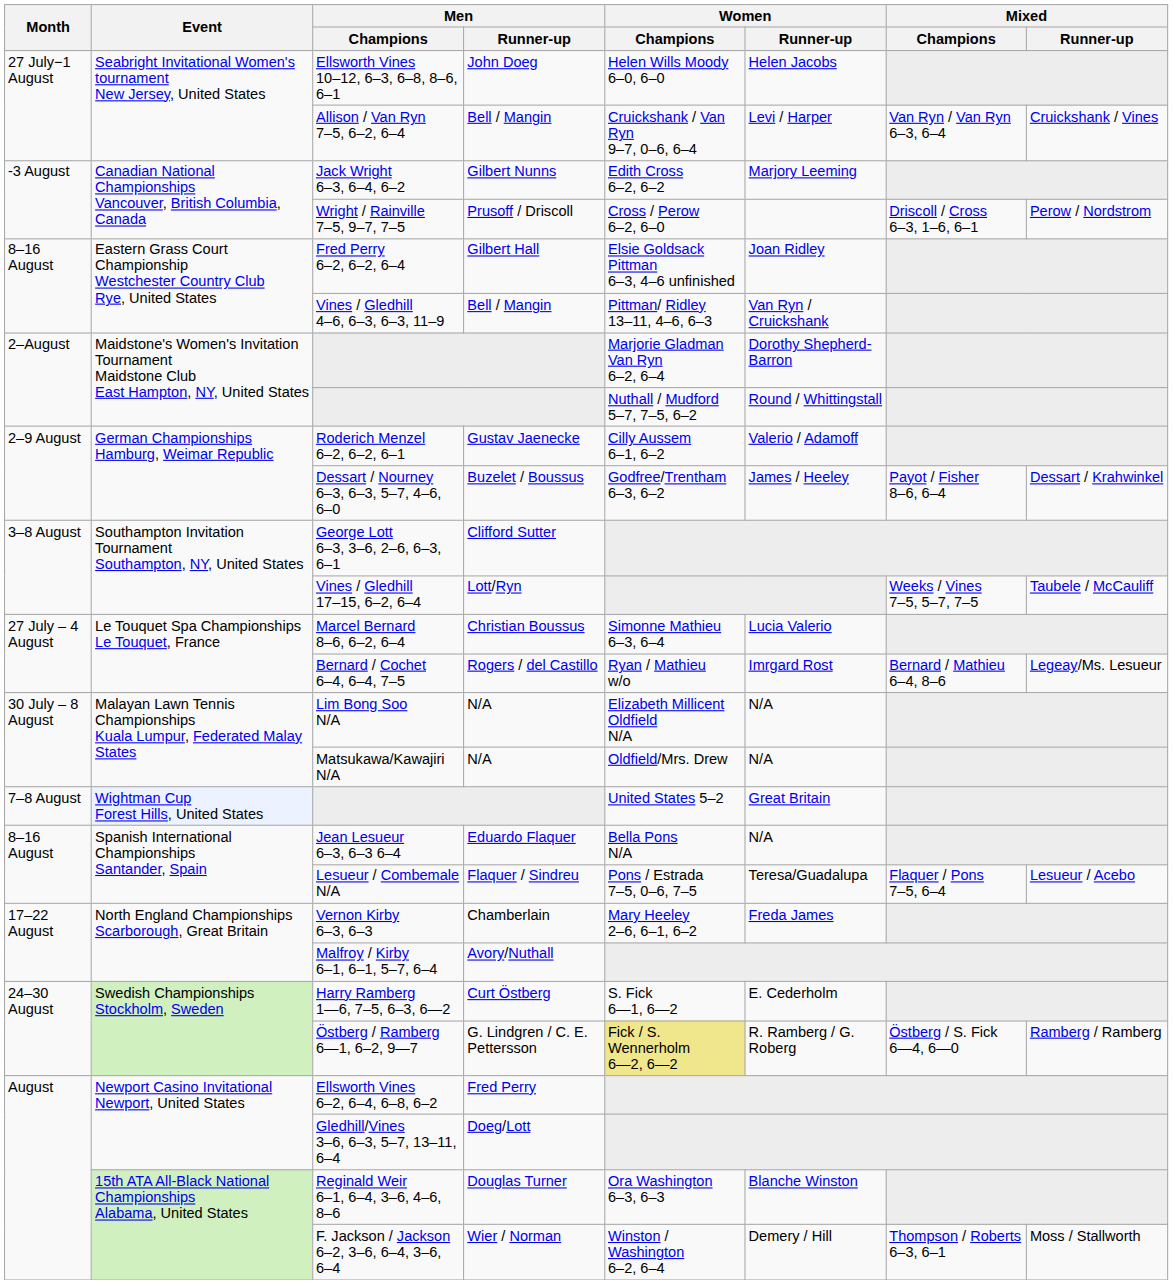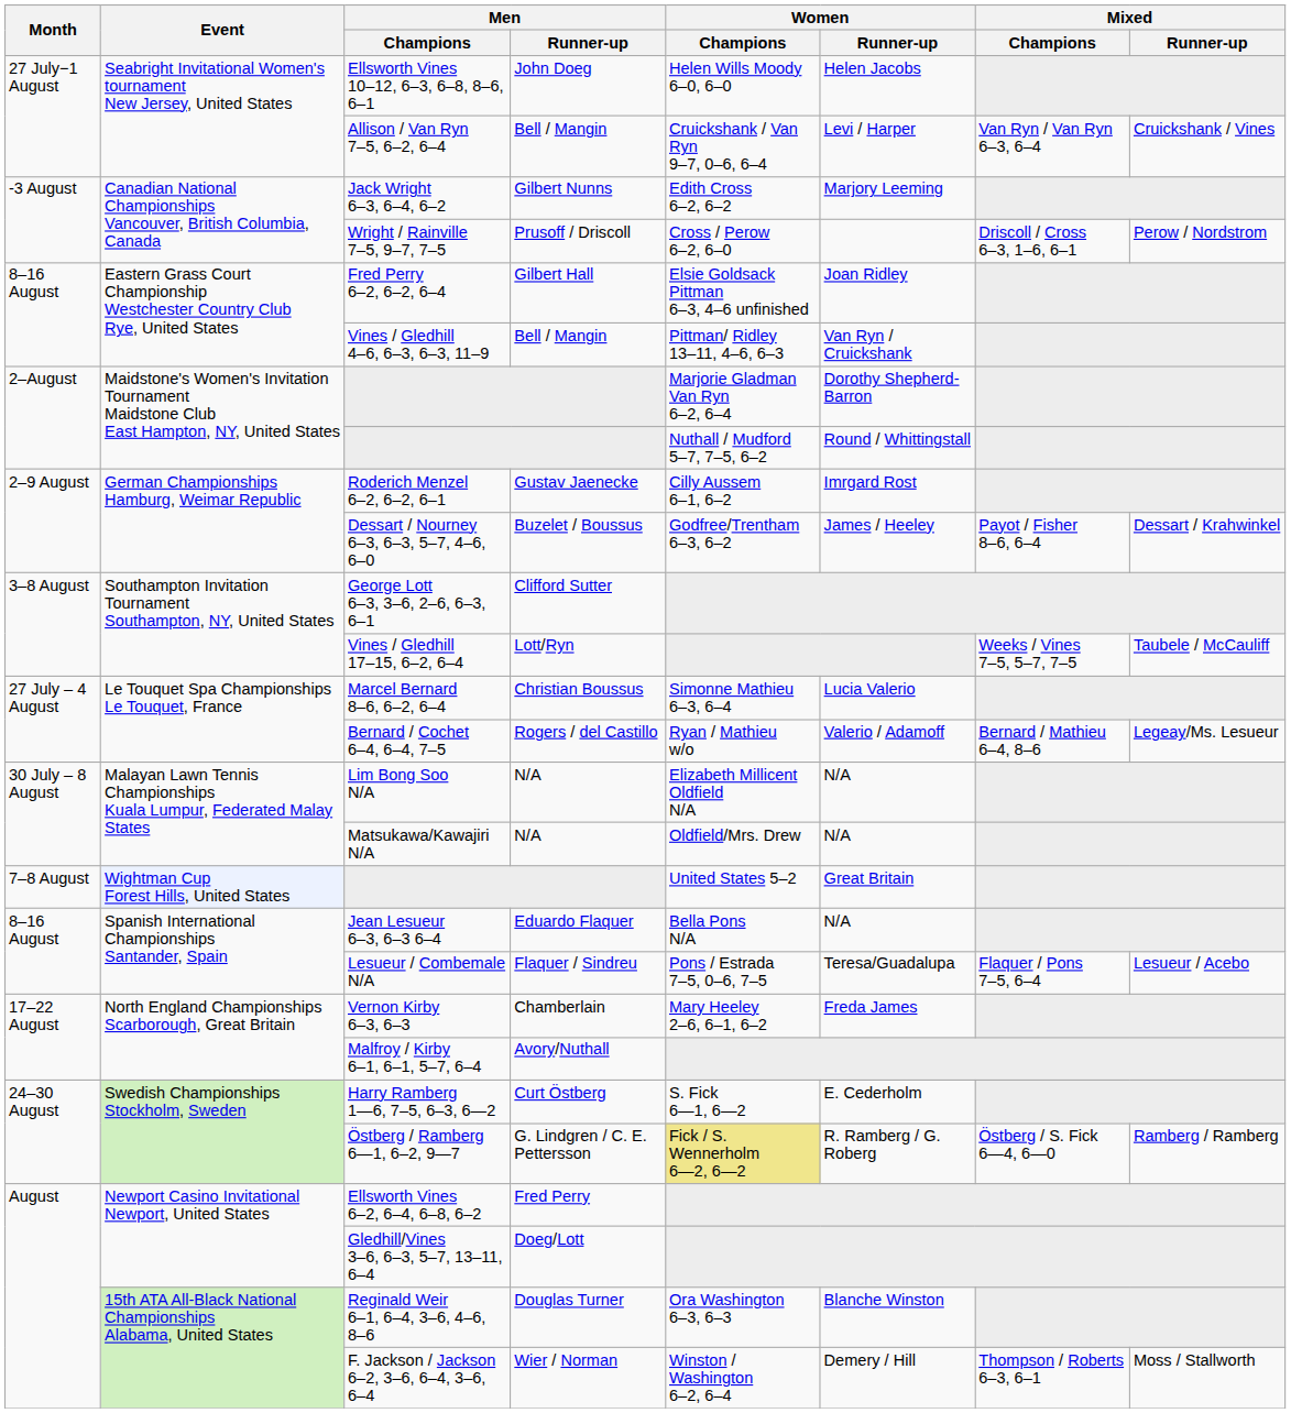 <table class="wikitable" style="font-size:85%;">
 <tr>
 <th rowspan="2" style="width:75px;">Month</th>
 <th rowspan="2" style="width:200px;">Event</th>
 <th colspan="2" style="width:260px;">Men</th>
 <th colspan="2" style="width:250px;">Women</th>
 <th colspan="2" style="width:250px;">Mixed</th>
 </tr>
 <tr>
 <th style="width:135px;">Champions</th>
 <th style="width:125px;">Runner-up</th>
 <th style="width:125px;">Champions</th>
 <th style="width:125px;">Runner-up</th>
 <th style="width:125px;">Champions</th>
 <th style="width:125px;">Runner-up</th>
 </tr>
 <tr valign=top>
 <td rowspan=2>27 July−1 August</td>
 <td rowspan=2><a href='#'>Seabright Invitational Women's tournament</a><br><a href='#'>New Jersey</a>, United States</td>
 <td> <a href='#'>Ellsworth Vines</a> <br>10–12, 6–3, 6–8, 8–6, 6–1</td>
 <td> <a href='#'>John Doeg</a></td>
 <td> <a href='#'>Helen Wills Moody</a><br>6–0, 6–0</td>
 <td> <a href='#'>Helen Jacobs</a></td>
 <td style="background:#ededed;" colspan="2"></td>
 </tr>
 <tr valign=top>
 <td> <a href='#'>Allison</a> /  <a href='#'>Van Ryn</a><br>7–5, 6–2, 6–4</td>
 <td> <a href='#'>Bell</a> /  <a href='#'>Mangin</a></td>
 <td> <a href='#'>Cruickshank</a> /  <a href='#'>Van Ryn</a> <br>9–7, 0–6, 6–4</td>
 <td> <a href='#'>Levi</a> /  <a href='#'>Harper</a></td>
 <td> <a href='#'>Van Ryn</a> /  <a href='#'>Van Ryn</a> <br> 6–3, 6–4</td>
 <td>  <a href='#'>Cruickshank</a> /  <a href='#'>Vines</a></td>
 </tr>
 <tr valign=top>
 <td rowspan=2>-3 August</td>
 <td rowspan=2><a href='#'>Canadian National Championships</a><br><a href='#'>Vancouver</a>, <a href='#'>British Columbia</a>, <a href='#'>Canada</a></td>
 <td> <a href='#'>Jack Wright</a><br>6–3, 6–4, 6–2</td>
 <td> <a href='#'>Gilbert Nunns</a></td>
 <td> <a href='#'>Edith Cross</a><br>6–2, 6–2</td>
 <td> <a href='#'>Marjory Leeming</a></td>
 <td style="background:#ededed;" colspan="2"></td>
 </tr>
 <tr valign=top>
 <td> <a href='#'>Wright</a> /  <a href='#'>Rainville</a><br>7–5, 9–7, 7–5</td>
 <td> <a href='#'>Prusoff</a> /  Driscoll</td>
 <td> <a href='#'>Cross</a> /  <a href='#'>Perow</a><br>6–2, 6–0</td>
 <td></td>
 <td> <a href='#'>Driscoll</a> /  <a href='#'>Cross</a><br>6–3, 1–6, 6–1</td>
 <td> <a href='#'>Perow</a> / <a href='#'>Nordstrom</a></td>
 </tr>
 <tr valign=top>
 <td rowspan=2>8–16 August</td>
 <td rowspan=2>Eastern Grass Court Championship<br><a href='#'>Westchester Country Club</a><br><a href='#'>Rye</a>, United States</td>
 <td>  <a href='#'>Fred Perry</a><br>6–2, 6–2, 6–4</td>
 <td> <a href='#'>Gilbert Hall</a></td>
 <td> <a href='#'>Elsie Goldsack Pittman</a><br>6–3, 4–6 unfinished</td>
 <td> <a href='#'>Joan Ridley</a></td>
 <td style="background:#ededed;" colspan="2"></td>
 </tr>
 <tr valign=top>
 <td> <a href='#'>Vines</a> / <a href='#'>Gledhill</a><br>4–6, 6–3, 6–3, 11–9</td>
 <td> <a href='#'>Bell</a> / <a href='#'>Mangin</a></td>
 <td> <a href='#'>Pittman</a>/ <a href='#'>Ridley</a><br>13–11, 4–6, 6–3</td>
 <td><a href='#'>Van Ryn</a> / <a href='#'>Cruickshank</a></td>
 <td style="background:#ededed;" colspan="2"></td>
 </tr>
 <tr valign=top>
 <td rowspan=2>2–August</td>
 <td rowspan=2>Maidstone's Women's Invitation Tournament<br>Maidstone Club<br><a href='#'>East Hampton</a>, <a href='#'>NY</a>, United States</td>
 <td style="background:#ededed;" colspan="2"></td>
 <td> <a href='#'>Marjorie Gladman Van Ryn</a><br>6–2, 6–4</td>
 <td> <a href='#'>Dorothy Shepherd-Barron</a></td>
 <td style="background:#ededed;" colspan="2"></td>
 </tr>
 <tr valign=top>
 <td style="background:#ededed;" colspan="2"></td>
 <td> <a href='#'>Nuthall</a> /  <a href='#'>Mudford</a><br>5–7, 7–5, 6–2</td>
 <td> <a href='#'>Round</a> / <a href='#'>Whittingstall</a></td>
 <td style="background:#ededed;" colspan="2"></td>
 </tr>
 <tr valign=top>
 <td rowspan=2>2–9 August</td>
 <td rowspan=2><a href='#'>German Championships</a><br><a href='#'>Hamburg</a>, <a href='#'>Weimar Republic</a></td>
 <td>  <a href='#'>Roderich Menzel</a><br>6–2, 6–2, 6–1</td>
 <td> <a href='#'>Gustav Jaenecke</a></td>
 <td> <a href='#'>Cilly Aussem</a><br>6–1, 6–2</td>
-<td> <a href='#'>Valerio</a> /  <a href='#'>Adamoff</a></td>
+<td> <a href='#'>Imrgard Rost</a></td>
 <td style="background:#ededed;" colspan="2"></td>
 </tr>
 <tr valign=top>
 <td> <a href='#'>Dessart</a> / <a href='#'>Nourney</a><br>6–3, 6–3, 5–7, 4–6, 6–0</td>
 <td> <a href='#'>Buzelet</a> / <a href='#'>Boussus</a></td>
 <td><a href='#'>Godfree</a>/<a href='#'>Trentham</a><br>6–3, 6–2</td>
 <td><a href='#'>James</a> / <a href='#'>Heeley</a></td>
 <td> <a href='#'>Payot</a> /  <a href='#'>Fisher</a><br>8–6, 6–4</td>
 <td> <a href='#'>Dessart</a> / <a href='#'>Krahwinkel</a></td>
 </tr>
 <tr valign=top>
 <td rowspan=2>3–8 August</td>
 <td rowspan=2>Southampton Invitation Tournament<br><a href='#'>Southampton</a>, <a href='#'>NY</a>, United States</td>
 <td> <a href='#'>George Lott</a> <br>6–3, 3–6, 2–6, 6–3, 6–1</td>
 <td> <a href='#'>Clifford Sutter</a></td>
 <td style="background:#ededed;" colspan="4"></td>
 </tr>
 <tr valign=top>
 <td> <a href='#'>Vines</a> /  <a href='#'>Gledhill</a><br>17–15, 6–2, 6–4</td>
 <td> <a href='#'>Lott</a>/<a href='#'>Ryn</a></td>
 <td style="background:#ededed;" colspan="2"></td>
 <td> <a href='#'>Weeks</a> /  <a href='#'>Vines</a><br>7–5, 5–7, 7–5</td>
 <td> <a href='#'>Taubele</a> / <a href='#'>McCauliff</a></td>
 </tr>
 <tr valign=top>
 <td rowspan=2>27 July – 4 August</td>
 <td rowspan=2>Le Touquet Spa Championships<br><a href='#'>Le Touquet</a>, France</td>
 <td>  <a href='#'>Marcel Bernard</a><br>8–6, 6–2, 6–4</td>
 <td> <a href='#'>Christian Boussus</a></td>
 <td> <a href='#'>Simonne Mathieu</a><br>6–3, 6–4</td>
 <td> <a href='#'>Lucia Valerio</a></td>
 <td style="background:#ededed;" colspan="2"></td>
 </tr>
 <tr valign=top>
 <td> <a href='#'>Bernard</a> / <a href='#'>Cochet</a><br>6–4, 6–4, 7–5</td>
 <td> <a href='#'>Rogers</a> / <a href='#'>del Castillo</a></td>
 <td> <a href='#'>Ryan</a> /  <a href='#'>Mathieu</a><br>w/o</td>
-<td> <a href='#'>Imrgard Rost</a></td>
+<td> <a href='#'>Valerio</a> /  <a href='#'>Adamoff</a></td>
 <td> <a href='#'>Bernard</a> / <a href='#'>Mathieu</a><br>6–4, 8–6</td>
 <td> <a href='#'>Legeay</a>/Ms. Lesueur</td>
 </tr>
 <tr valign=top>
 <td rowspan=2>30 July – 8 August</td>
 <td rowspan=2>Malayan Lawn Tennis Championships<br><a href='#'>Kuala Lumpur</a>, <a href='#'>Federated Malay States</a></td>
 <td> <a href='#'>Lim Bong Soo</a><br>N/A</td>
 <td>N/A</td>
 <td> <a href='#'>Elizabeth Millicent Oldfield</a><br>N/A</td>
 <td>N/A</td>
 <td style="background:#ededed;" colspan="2"></td>
 </tr>
 <tr valign=top>
 <td> Matsukawa/Kawajiri<br>N/A</td>
 <td>N/A</td>
 <td> <a href='#'>Oldfield</a>/Mrs. Drew</td>
 <td>N/A</td>
 <td style="background:#ededed;" colspan="2"></td>
 </tr>
 <tr valign=top>
 <td>7–8 August</td>
 <td style="background:#ECF2FF;"><a href='#'>Wightman Cup</a><br><a href='#'>Forest Hills</a>, United States</td>
 <td style="background:#ededed;" colspan="2"></td>
 <td> <a href='#'>United States</a> 5–2</td>
 <td> <a href='#'>Great Britain</a></td>
 <td style="background:#ededed;" colspan="2"></td>
 </tr>
 <tr valign=top>
 <td rowspan=2>8–16 August</td>
 <td rowspan=2>Spanish International Championships<br><a href='#'>Santander</a>, <a href='#'>Spain</a></td>
 <td> <a href='#'>Jean Lesueur</a><br>6–3, 6–3 6–4</td>
 <td><a href='#'>Eduardo Flaquer</a></td>
 <td><a href='#'>Bella Pons</a><br>N/A</td>
 <td>N/A</td>
 <td style="background:#ededed;" colspan="2"></td>
 </tr>
 <tr valign=top>
 <td> <a href='#'>Lesueur</a> / <a href='#'>Combemale</a><br>N/A</td>
 <td><a href='#'>Flaquer</a> / <a href='#'>Sindreu</a></td>
 <td> <a href='#'>Pons</a> / Estrada<br>7–5, 0–6, 7–5</td>
 <td>Teresa/Guadalupa</td>
 <td><a href='#'>Flaquer</a> / <a href='#'>Pons</a><br>7–5, 6–4</td>
 <td> <a href='#'>Lesueur</a> / <a href='#'>Acebo</a></td>
 </tr>
 <tr valign=top>
 <td rowspan=2>17–22 August</td>
 <td rowspan=2>North England Championships<br><a href='#'>Scarborough</a>, Great Britain</td>
 <td> <a href='#'>Vernon Kirby</a><br>6–3, 6–3</td>
 <td>Chamberlain</td>
 <td> <a href='#'>Mary Heeley</a><br>2–6, 6–1, 6–2</td>
 <td> <a href='#'>Freda James</a></td>
 <td style="background:#ededed;" colspan="2"></td>
 </tr>
 <tr valign=top>
 <td><a href='#'>Malfroy</a> / <a href='#'>Kirby</a><br>6–1, 6–1, 5–7, 6–4</td>
 <td><a href='#'>Avory</a>/<a href='#'>Nuthall</a></td>
 <td style="background:#ededed;" colspan="4"></td>
 </tr>
 <tr valign=top>
 <td rowspan=2>24–30 August</td>
 <td rowspan=2 style="background:#d0f0c0">Swedish Championships<br><a href='#'>Stockholm</a>, <a href='#'>Sweden</a></td>
 <td> <a href='#'>Harry Ramberg</a><br>1—6, 7–5, 6–3, 6—2</td>
 <td> <a href='#'>Curt Östberg</a></td>
 <td> S. Fick<br>6—1, 6—2</td>
 <td> E. Cederholm</td>
 <td style="background:#ededed;" colspan="2"></td>
 </tr>
 <tr valign=top>
 <td> <a href='#'>Östberg</a> / <a href='#'>Ramberg</a><br>6—1, 6–2, 9—7</td>
 <td>G. Lindgren / C. E. Pettersson</td>
 <td style="background: khaki;"> Fick / S. Wennerholm<br>6—2, 6—2</td>
 <td> R. Ramberg / G. Roberg</td>
 <td> <a href='#'>Östberg</a> / S. Fick<br>6—4, 6—0</td>
 <td> <a href='#'>Ramberg</a> / Ramberg</td>
 </tr>
 <tr valign=top>
 <td rowspan=4>August</td>
 <td rowspan=2><a href='#'>Newport Casino Invitational</a><br><a href='#'>Newport</a>, United States</td>
 <td> <a href='#'>Ellsworth Vines</a><br>6–2, 6–4, 6–8, 6–2</td>
 <td><a href='#'>Fred Perry</a></td>
 <td style="background:#ededed;" colspan="4"></td>
 </tr>
 <tr valign=top>
 <td> <a href='#'>Gledhill</a>/<a href='#'>Vines</a><br>3–6, 6–3, 5–7, 13–11, 6–4</td>
 <td> <a href='#'>Doeg</a>/<a href='#'>Lott</a></td>
 <td style="background:#ededed;" colspan="4"></td>
 </tr>
 <tr valign=top>
 <td rowspan=2 style="background:#d0f0c0"><a href='#'>15th ATA All-Black National Championships</a><br><a href='#'>Alabama</a>, United States</td>
 <td> <a href='#'>Reginald Weir</a> <br>6–1, 6–4, 3–6, 4–6, 8–6</td>
 <td> <a href='#'>Douglas Turner</a></td>
 <td> <a href='#'>Ora Washington</a><br>6–3, 6–3</td>
 <td> <a href='#'>Blanche Winston</a></td>
 <td style="background:#ededed;" colspan="2"></td>
 </tr>
 <tr valign=top>
 <td> F. Jackson /  <a href='#'>Jackson</a><br>6–2, 3–6, 6–4, 3–6, 6–4</td>
 <td> <a href='#'>Wier</a> /  <a href='#'>Norman</a></td>
 <td> <a href='#'>Winston</a> /  <a href='#'>Washington</a><br>6–2, 6–4</td>
 <td> Demery /  Hill</td>
 <td> <a href='#'>Thompson</a> /  <a href='#'>Roberts</a><br>6–3, 6–1</td>
 <td> Moss /  Stallworth</td>
 </tr>
 </table>
